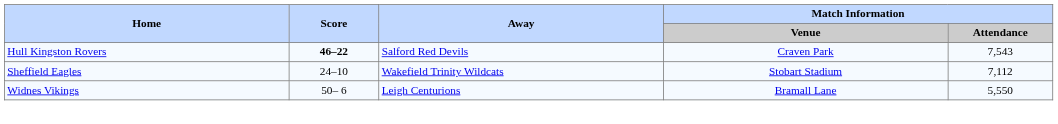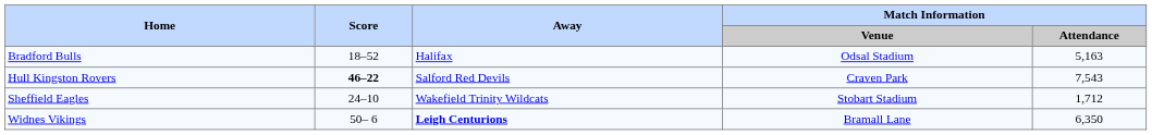 <table border=1 style="border-collapse:collapse; font-size:85%; text-align:center;" cellpadding=3 cellspacing=0 width=100%>
 <tr bgcolor=#C1D8FF>
 <th rowspan=2 width=19%>Home</th>
 <th rowspan=2 width=6%>Score</th>
 <th rowspan=2 width=19%>Away</th>
 <th colspan=2>Match Information</th>
 </tr>
 <tr bgcolor=#CCCCCC>
 <th width=19%>Venue</th>
 <th width=7%>Attendance</th>
+</tr>
+<tr bgcolor=#F5FAFF>
+<td align=left> <a href='#'>Bradford Bulls</a></td>
+<td>18–52</td>
+<td align=left> <a href='#'>Halifax</a></td>
+<td><a href='#'>Odsal Stadium</a></td>
+<td>5,163</td>
 </tr>
 <tr bgcolor=#F5FAFF>
 <td align=left> <a href='#'>Hull Kingston Rovers</a></td>
 <td><strong>46–22</strong></td>
 <td align=left> <a href='#'>Salford Red Devils</a></td>
 <td><a href='#'>Craven Park</a></td>
 <td>7,543</td>
 </tr>
 <tr bgcolor=#F5FAFF>
 <td align=left> <a href='#'>Sheffield Eagles</a></td>
 <td>24–10</td>
 <td align=left> <a href='#'>Wakefield Trinity Wildcats</a></td>
 <td><a href='#'>Stobart Stadium</a></td>
-<td>7,112</td>
+<td>1,712</td>
 </tr>
 <tr bgcolor=#F5FAFF>
 <td align=left> <a href='#'>Widnes Vikings</a></td>
 <td>50–  6</td>
-<td align=left> <a href='#'>Leigh Centurions</a></td>
+<td align=left><strong> <a href='#'>Leigh Centurions</a></strong></td>
 <td><a href='#'>Bramall Lane</a></td>
-<td>5,550</td>
+<td>6,350</td>
 </tr>
 </table>
